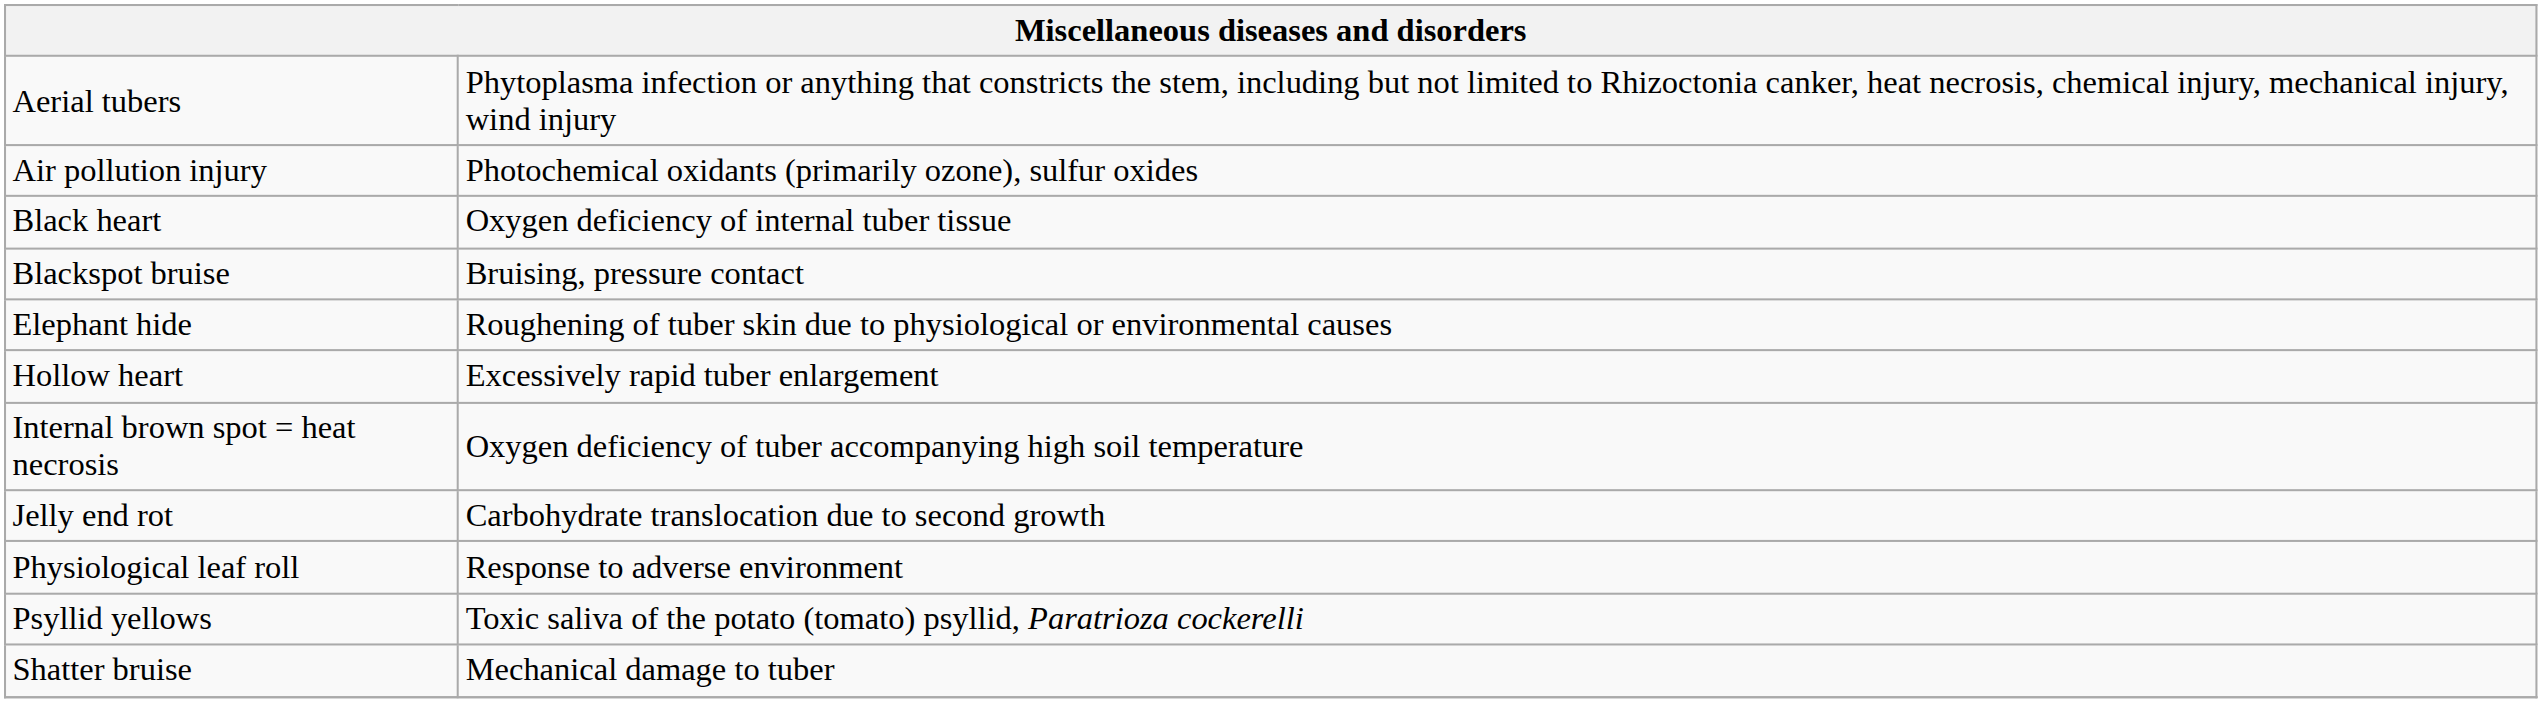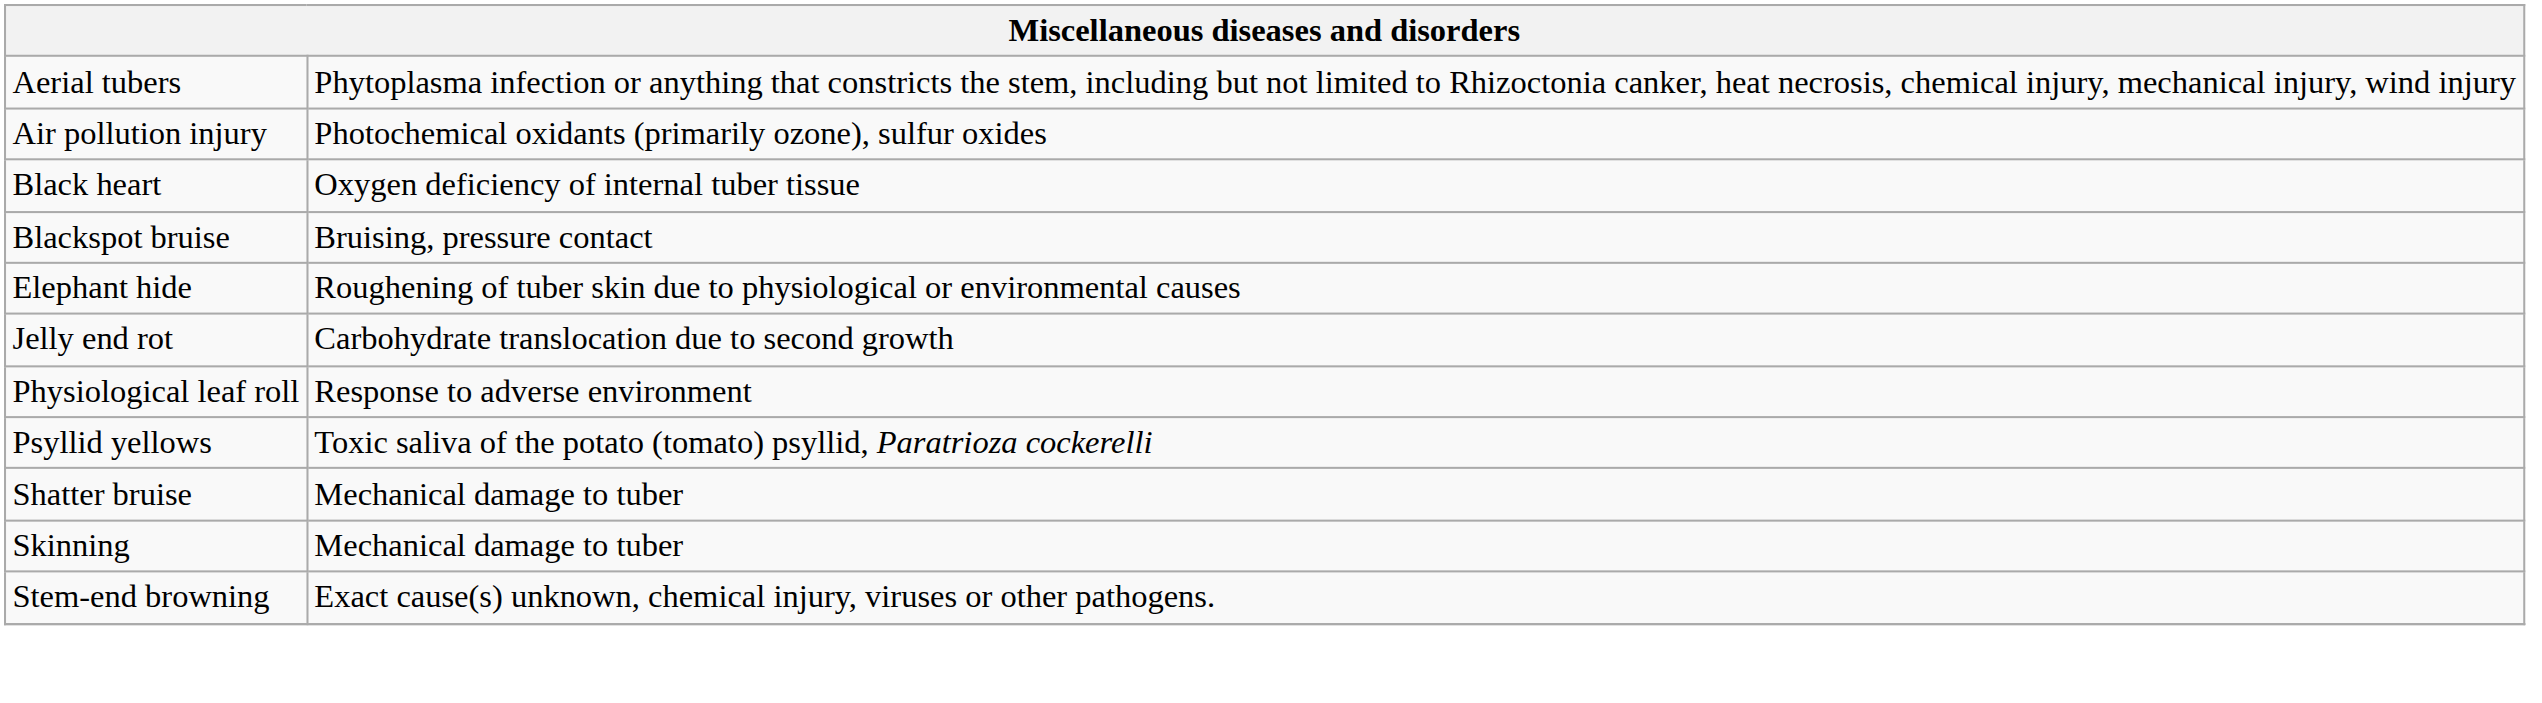 <table class="wikitable" style="clear:left">
 <tr>
 <th colspan=2><strong>Miscellaneous diseases and disorders</strong></th>
 </tr>
 <tr>
 <td>Aerial tubers</td>
 <td>Phytoplasma infection or anything that constricts the stem, including but not limited to Rhizoctonia canker, heat necrosis, chemical injury, mechanical injury, wind injury</td>
 </tr>
 <tr>
 <td>Air pollution injury</td>
 <td>Photochemical oxidants (primarily ozone), sulfur oxides</td>
 </tr>
 <tr>
 <td>Black heart</td>
 <td>Oxygen deficiency of internal tuber tissue</td>
 </tr>
 <tr>
 <td>Blackspot bruise</td>
 <td>Bruising, pressure contact</td>
 </tr>
 <tr>
 <td>Elephant hide</td>
 <td>Roughening of tuber skin due to physiological or environmental causes</td>
 </tr>
 <tr>
-<td>Hollow heart</td>
-<td>Excessively rapid tuber enlargement</td>
-</tr>
-<tr>
-<td>Internal brown spot = heat necrosis</td>
-<td>Oxygen deficiency of tuber accompanying high soil temperature</td>
-</tr>
-<tr>
 <td>Jelly end rot</td>
 <td>Carbohydrate translocation due to second growth</td>
 </tr>
 <tr>
 <td>Physiological leaf roll</td>
 <td>Response to adverse environment</td>
 </tr>
 <tr>
 <td>Psyllid yellows</td>
 <td>Toxic saliva of the potato (tomato) psyllid, <em>Paratrioza cockerelli</em></td>
 </tr>
 <tr>
 <td>Shatter bruise</td>
 <td>Mechanical damage to tuber</td>
 </tr>
 <tr>
+<td>Skinning</td>
+<td>Mechanical damage to tuber</td>
+</tr>
+<tr>
+<td>Stem-end browning</td>
+<td>Exact cause(s) unknown, chemical injury, viruses or other pathogens.</td>
+</tr>
+<tr>
 </tr>
 </table>
